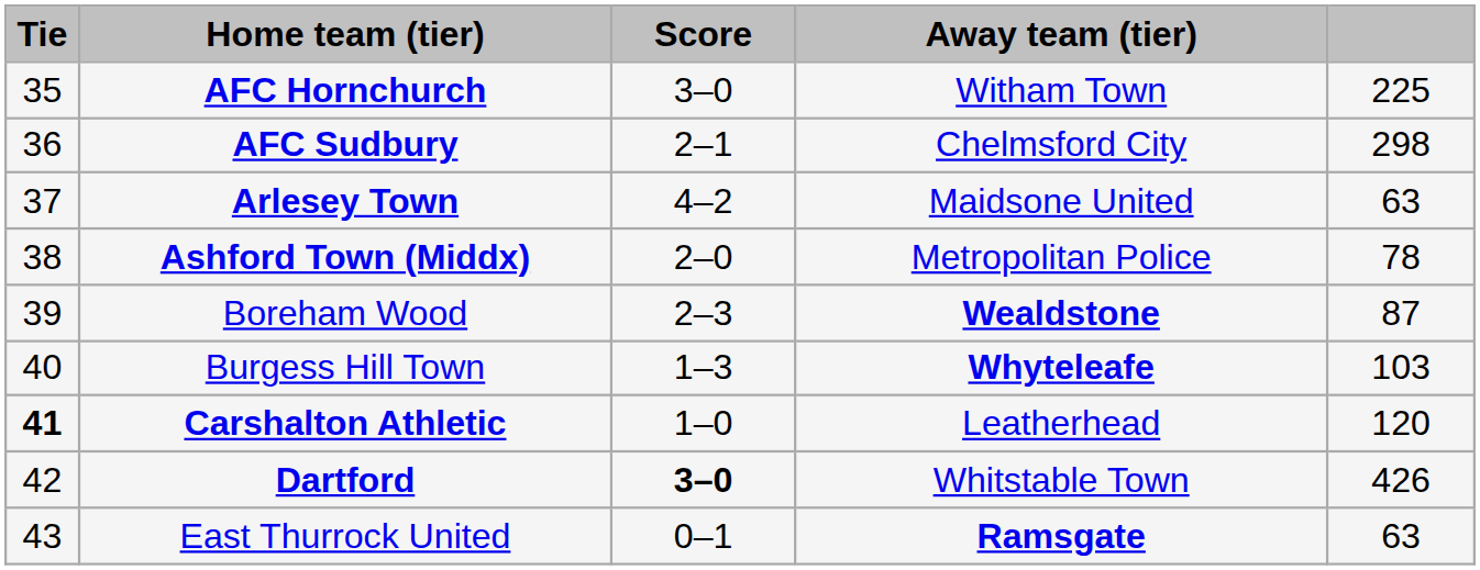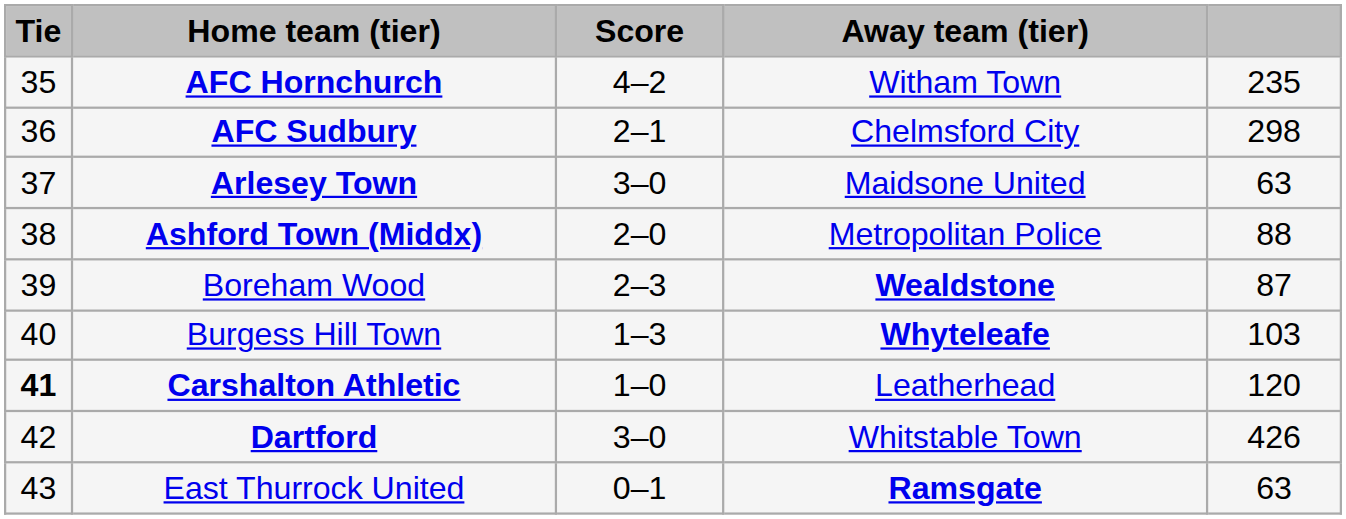 <table class="wikitable" style="width: 600px; background:WhiteSmoke; text-align:center; font-size:90%">
 <tr>
 <td scope="col" style="width:  5.00%; background:silver;"><strong>Tie</strong></td>
 <td scope="col" style="width: 36.25%; background:silver;"><strong>Home team (tier)</strong></td>
 <td scope="col" style="width: 12.50%; background:silver;"><strong>Score</strong></td>
 <td scope="col" style="width: 36.25%; background:silver;"><strong>Away team (tier)</strong></td>
 <td scope="col" style="width: 10.00%; background:silver;"><strong></strong></td>
 </tr>
 <tr>
 <td>35</td>
 <td><strong><a href='#'>AFC Hornchurch</a></strong></td>
-<td>3–0</td>
+<td>4–2</td>
 <td><a href='#'>Witham Town</a></td>
-<td>225</td>
+<td>235</td>
 </tr>
 <tr>
 <td>36</td>
 <td><strong><a href='#'>AFC Sudbury</a></strong></td>
 <td>2–1</td>
 <td><a href='#'>Chelmsford City</a></td>
 <td>298</td>
 </tr>
 <tr>
 <td>37</td>
 <td><strong><a href='#'>Arlesey Town</a></strong></td>
-<td>4–2</td>
+<td>3–0</td>
 <td><a href='#'>Maidsone United</a></td>
 <td>63</td>
 </tr>
 <tr>
 <td>38</td>
 <td><strong><a href='#'>Ashford Town (Middx)</a></strong></td>
 <td>2–0</td>
 <td><a href='#'>Metropolitan Police</a></td>
-<td>78</td>
+<td>88</td>
 </tr>
 <tr>
 <td>39</td>
 <td><a href='#'>Boreham Wood</a></td>
 <td>2–3</td>
 <td><strong><a href='#'>Wealdstone</a></strong></td>
 <td>87</td>
 </tr>
 <tr>
 <td>40</td>
 <td><a href='#'>Burgess Hill Town</a></td>
 <td>1–3</td>
 <td><strong><a href='#'>Whyteleafe</a></strong></td>
 <td>103</td>
 </tr>
 <tr>
 <td><strong>41</strong></td>
 <td><strong><a href='#'>Carshalton Athletic</a></strong></td>
 <td>1–0</td>
 <td><a href='#'>Leatherhead</a></td>
 <td>120</td>
 </tr>
 <tr>
 <td>42</td>
 <td><strong><a href='#'>Dartford</a></strong></td>
-<td><strong>3–0</strong></td>
+<td>3–0</td>
 <td><a href='#'>Whitstable Town</a></td>
 <td>426</td>
 </tr>
 <tr>
 <td>43</td>
 <td><a href='#'>East Thurrock United</a></td>
 <td>0–1</td>
 <td><strong><a href='#'>Ramsgate</a></strong></td>
 <td>63</td>
 </tr>
 </table>
